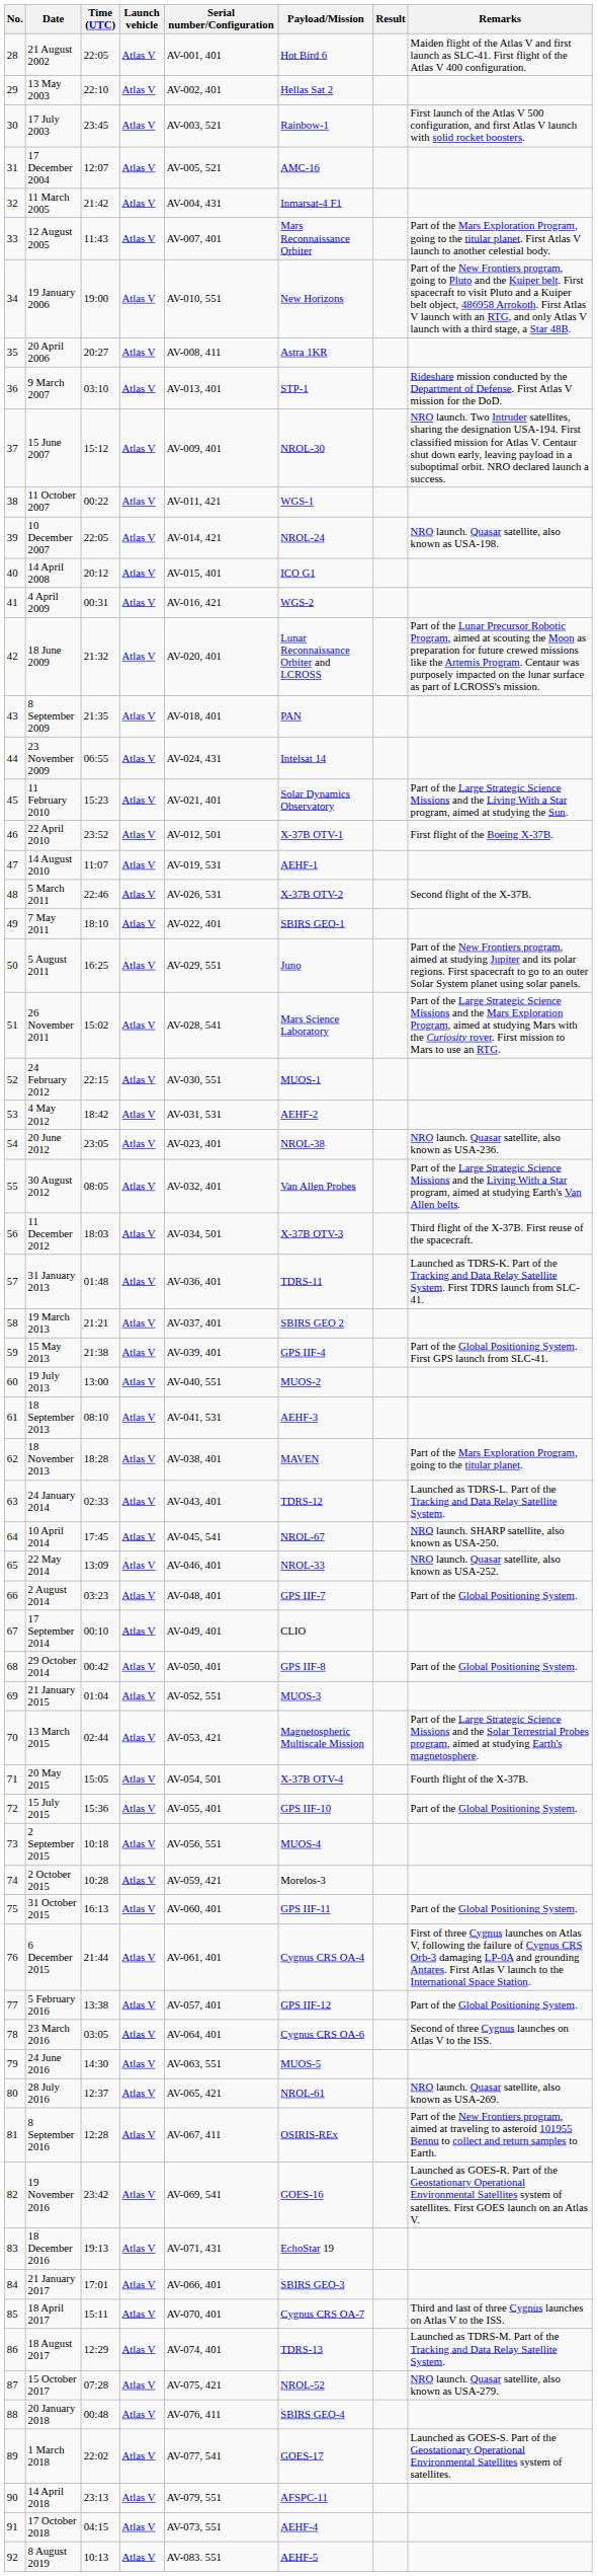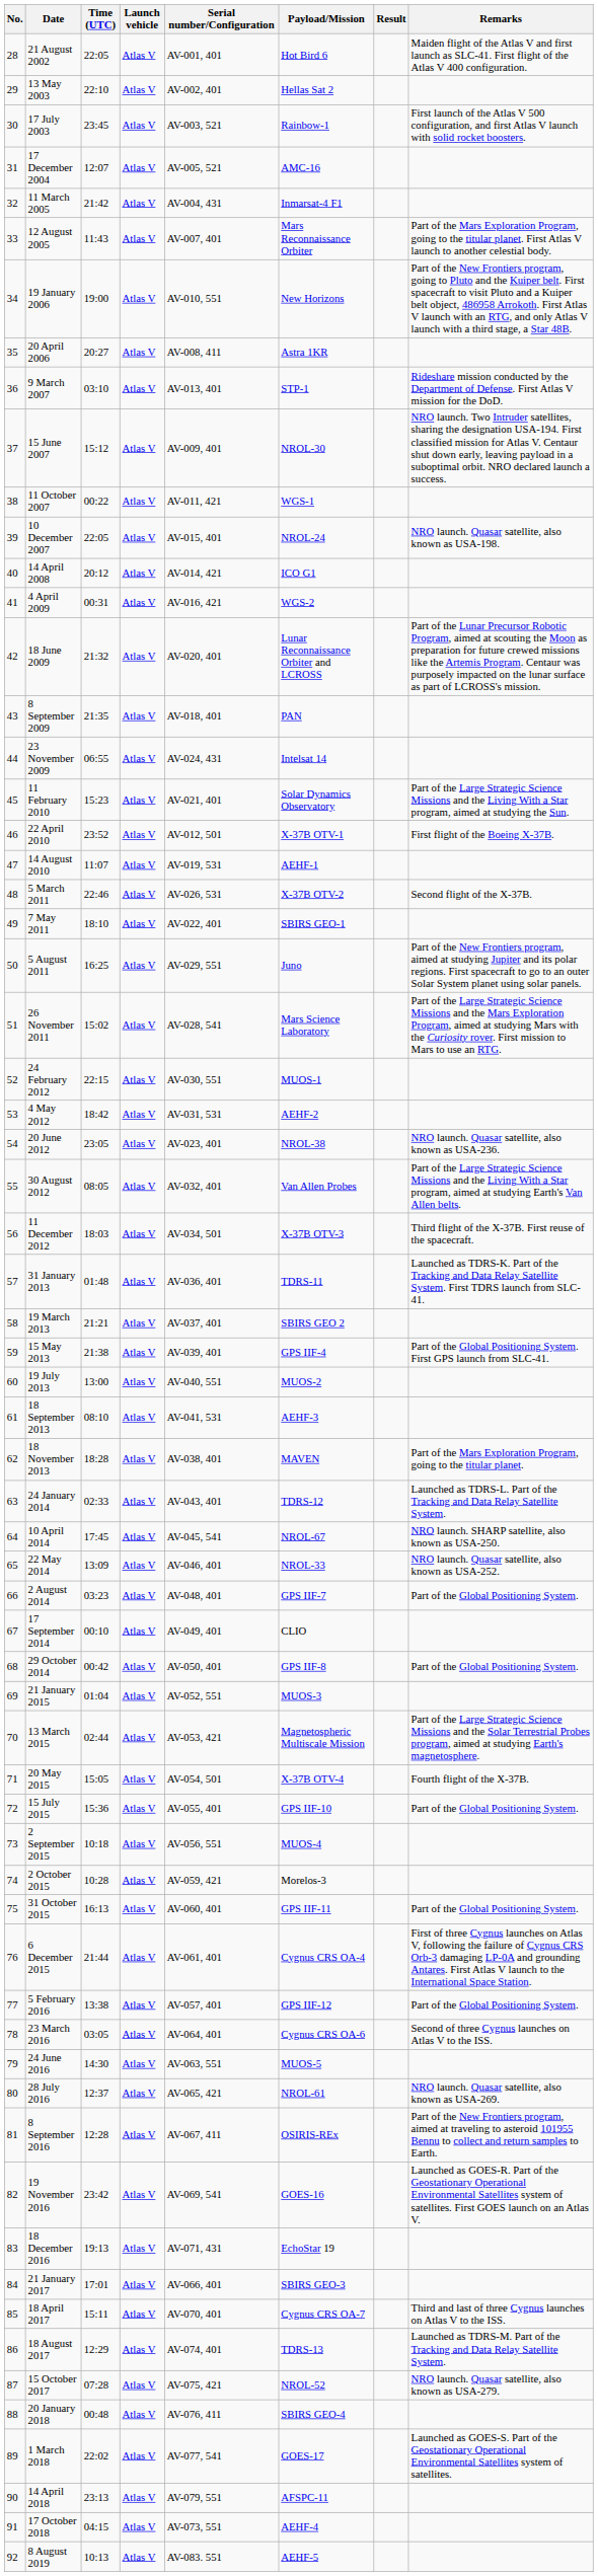 <table class="wikitable mw-collapsible mw-collapsed">
 <tr>
 <th>No.</th>
 <th>Date</th>
 <th>Time (<a href='#'>UTC</a>)</th>
 <th>Launch vehicle</th>
 <th>Serial number/Configuration</th>
 <th>Payload/Mission</th>
 <th>Result</th>
 <th>Remarks</th>
 </tr>
 <tr>
 <td>28</td>
 <td>21 August 2002</td>
 <td>22:05</td>
 <td><a href='#'>Atlas V</a></td>
 <td>AV-001, 401</td>
 <td><a href='#'>Hot Bird 6</a></td>
 <td></td>
 <td>Maiden flight of the Atlas V and first launch as SLC-41. First flight of the Atlas V 400 configuration.</td>
 </tr>
 <tr>
 <td>29</td>
 <td>13 May 2003</td>
 <td>22:10</td>
 <td><a href='#'>Atlas V</a></td>
 <td>AV-002, 401</td>
 <td><a href='#'>Hellas Sat 2</a></td>
 <td></td>
 <td></td>
 </tr>
 <tr>
 <td>30</td>
 <td>17 July 2003</td>
 <td>23:45</td>
 <td><a href='#'>Atlas V</a></td>
 <td>AV-003, 521</td>
 <td><a href='#'>Rainbow-1</a></td>
 <td></td>
 <td>First launch of the Atlas V 500 configuration, and first Atlas V launch with <a href='#'>solid rocket boosters</a>.</td>
 </tr>
 <tr>
 <td>31</td>
 <td>17 December 2004</td>
 <td>12:07</td>
 <td><a href='#'>Atlas V</a></td>
 <td>AV-005, 521</td>
 <td><a href='#'>AMC-16</a></td>
 <td></td>
 <td></td>
 </tr>
 <tr>
 <td>32</td>
 <td>11 March 2005</td>
 <td>21:42</td>
 <td><a href='#'>Atlas V</a></td>
 <td>AV-004, 431</td>
 <td><a href='#'>Inmarsat-4 F1</a></td>
 <td></td>
 <td></td>
 </tr>
 <tr>
 <td>33</td>
 <td>12 August 2005</td>
 <td>11:43</td>
 <td><a href='#'>Atlas V</a></td>
 <td>AV-007, 401</td>
 <td><a href='#'>Mars Reconnaissance Orbiter</a></td>
 <td></td>
 <td>Part of the <a href='#'>Mars Exploration Program</a>, going to the <a href='#'>titular planet</a>. First Atlas V launch to another celestial body.</td>
 </tr>
 <tr>
 <td>34</td>
 <td>19 January 2006</td>
 <td>19:00</td>
 <td><a href='#'>Atlas V</a></td>
 <td>AV-010, 551</td>
 <td><a href='#'>New Horizons</a></td>
 <td></td>
 <td>Part of the <a href='#'>New Frontiers program</a>, going to <a href='#'>Pluto</a> and the <a href='#'>Kuiper belt</a>. First spacecraft to visit Pluto and a Kuiper belt object, <a href='#'>486958 Arrokoth</a>. First Atlas V launch with an <a href='#'>RTG</a>, and only Atlas V launch with a third stage, a <a href='#'>Star 48B</a>.</td>
 </tr>
 <tr>
 <td>35</td>
 <td>20 April 2006</td>
 <td>20:27</td>
 <td><a href='#'>Atlas V</a></td>
 <td>AV-008, 411</td>
 <td><a href='#'>Astra 1KR</a></td>
 <td></td>
 <td></td>
 </tr>
 <tr>
 <td>36</td>
 <td>9 March 2007</td>
 <td>03:10</td>
 <td><a href='#'>Atlas V</a></td>
 <td>AV-013, 401</td>
 <td><a href='#'>STP-1</a></td>
 <td></td>
 <td><a href='#'>Rideshare</a> mission conducted by the <a href='#'>Department of Defense</a>. First Atlas V mission for the DoD.</td>
 </tr>
 <tr>
 <td>37</td>
 <td>15 June 2007</td>
 <td>15:12</td>
 <td><a href='#'>Atlas V</a></td>
 <td>AV-009, 401</td>
 <td><a href='#'>NROL-30</a></td>
 <td></td>
 <td><a href='#'>NRO</a> launch. Two <a href='#'>Intruder</a> satellites, sharing the designation USA-194. First classified mission for Atlas V. Centaur shut down early, leaving payload in a suboptimal orbit. NRO declared launch a success.</td>
 </tr>
 <tr>
 <td>38</td>
 <td>11 October 2007</td>
 <td>00:22</td>
 <td><a href='#'>Atlas V</a></td>
 <td>AV-011, 421</td>
 <td><a href='#'>WGS-1</a></td>
 <td></td>
 <td></td>
 </tr>
 <tr>
 <td>39</td>
 <td>10 December 2007</td>
 <td>22:05</td>
 <td><a href='#'>Atlas V</a></td>
-<td>AV-014, 421</td>
+<td>AV-015, 401</td>
 <td><a href='#'>NROL-24</a></td>
 <td></td>
 <td><a href='#'>NRO</a> launch. <a href='#'>Quasar</a> satellite, also known as USA-198.</td>
 </tr>
 <tr>
 <td>40</td>
 <td>14 April 2008</td>
 <td>20:12</td>
 <td><a href='#'>Atlas V</a></td>
-<td>AV-015, 401</td>
+<td>AV-014, 421</td>
 <td><a href='#'>ICO G1</a></td>
 <td></td>
 <td></td>
 </tr>
 <tr>
 <td>41</td>
 <td>4 April 2009</td>
 <td>00:31</td>
 <td><a href='#'>Atlas V</a></td>
 <td>AV-016, 421</td>
 <td><a href='#'>WGS-2</a></td>
 <td></td>
 <td></td>
 </tr>
 <tr>
 <td>42</td>
 <td>18 June 2009</td>
 <td>21:32</td>
 <td><a href='#'>Atlas V</a></td>
 <td>AV-020, 401</td>
 <td><a href='#'>Lunar Reconnaissance Orbiter</a> and <a href='#'>LCROSS</a></td>
 <td></td>
 <td>Part of the <a href='#'>Lunar Precursor Robotic Program</a>, aimed at scouting the <a href='#'>Moon</a> as preparation for future crewed missions like the <a href='#'>Artemis Program</a>. Centaur was purposely impacted on the lunar surface as part of LCROSS's mission.</td>
 </tr>
 <tr>
 <td>43</td>
 <td>8 September 2009</td>
 <td>21:35</td>
 <td><a href='#'>Atlas V</a></td>
 <td>AV-018, 401</td>
 <td><a href='#'>PAN</a></td>
 <td></td>
 <td></td>
 </tr>
 <tr>
 <td>44</td>
 <td>23 November 2009</td>
 <td>06:55</td>
 <td><a href='#'>Atlas V</a></td>
 <td>AV-024, 431</td>
 <td><a href='#'>Intelsat 14</a></td>
 <td></td>
 <td></td>
 </tr>
 <tr>
 <td>45</td>
 <td>11 February 2010</td>
 <td>15:23</td>
 <td><a href='#'>Atlas V</a></td>
 <td>AV-021, 401</td>
 <td><a href='#'>Solar Dynamics Observatory</a></td>
 <td></td>
 <td>Part of the <a href='#'>Large Strategic Science Missions</a> and the <a href='#'>Living With a Star</a> program, aimed at studying the <a href='#'>Sun</a>.</td>
 </tr>
 <tr>
 <td>46</td>
 <td>22 April 2010</td>
 <td>23:52</td>
 <td><a href='#'>Atlas V</a></td>
 <td>AV-012, 501</td>
 <td><a href='#'>X-37B OTV-1</a></td>
 <td></td>
 <td>First flight of the <a href='#'>Boeing X-37B</a>.</td>
 </tr>
 <tr>
 <td>47</td>
 <td>14 August 2010</td>
 <td>11:07</td>
 <td><a href='#'>Atlas V</a></td>
 <td>AV-019, 531</td>
 <td><a href='#'>AEHF-1</a></td>
 <td></td>
 <td></td>
 </tr>
 <tr>
 <td>48</td>
 <td>5 March 2011</td>
 <td>22:46</td>
 <td><a href='#'>Atlas V</a></td>
 <td>AV-026, 531</td>
 <td><a href='#'>X-37B OTV-2</a></td>
 <td></td>
 <td>Second flight of the X-37B.</td>
 </tr>
 <tr>
 <td>49</td>
 <td>7 May 2011</td>
 <td>18:10</td>
 <td><a href='#'>Atlas V</a></td>
 <td>AV-022, 401</td>
 <td><a href='#'>SBIRS GEO-1</a></td>
 <td></td>
 <td></td>
 </tr>
 <tr>
 <td>50</td>
 <td>5 August 2011</td>
 <td>16:25</td>
 <td><a href='#'>Atlas V</a></td>
 <td>AV-029, 551</td>
 <td><a href='#'>Juno</a></td>
 <td></td>
 <td>Part of the <a href='#'>New Frontiers program</a>, aimed at studying <a href='#'>Jupiter</a> and its polar regions. First spacecraft to go to an outer Solar System planet using solar panels.</td>
 </tr>
 <tr>
 <td>51</td>
 <td>26 November 2011</td>
 <td>15:02</td>
 <td><a href='#'>Atlas V</a></td>
 <td>AV-028, 541</td>
 <td><a href='#'>Mars Science Laboratory</a></td>
 <td></td>
 <td>Part of the <a href='#'>Large Strategic Science Missions</a> and the <a href='#'>Mars Exploration Program</a>, aimed at studying Mars with the <a href='#'><em>Curiosity</em> rover</a>. First mission to Mars to use an <a href='#'>RTG</a>.</td>
 </tr>
 <tr>
 <td>52</td>
 <td>24 February 2012</td>
 <td>22:15</td>
 <td><a href='#'>Atlas V</a></td>
 <td>AV-030, 551</td>
 <td><a href='#'>MUOS-1</a></td>
 <td></td>
 <td></td>
 </tr>
 <tr>
 <td>53</td>
 <td>4 May 2012</td>
 <td>18:42</td>
 <td><a href='#'>Atlas V</a></td>
 <td>AV-031, 531</td>
 <td><a href='#'>AEHF-2</a></td>
 <td></td>
 <td></td>
 </tr>
 <tr>
 <td>54</td>
 <td>20 June 2012</td>
 <td>23:05</td>
 <td><a href='#'>Atlas V</a></td>
 <td>AV-023, 401</td>
 <td><a href='#'>NROL-38</a></td>
 <td></td>
 <td><a href='#'>NRO</a> launch. <a href='#'>Quasar</a> satellite, also known as USA-236.</td>
 </tr>
 <tr>
 <td>55</td>
 <td>30 August 2012</td>
 <td>08:05</td>
 <td><a href='#'>Atlas V</a></td>
 <td>AV-032, 401</td>
 <td><a href='#'>Van Allen Probes</a></td>
 <td></td>
 <td>Part of the <a href='#'>Large Strategic Science Missions</a> and the <a href='#'>Living With a Star</a> program, aimed at studying Earth's <a href='#'>Van Allen belts</a>.</td>
 </tr>
 <tr>
 <td>56</td>
 <td>11 December 2012</td>
 <td>18:03</td>
 <td><a href='#'>Atlas V</a></td>
 <td>AV-034, 501</td>
 <td><a href='#'>X-37B OTV-3</a></td>
 <td></td>
 <td>Third flight of the X-37B. First reuse of the spacecraft.</td>
 </tr>
 <tr>
 <td>57</td>
 <td>31 January 2013</td>
 <td>01:48</td>
 <td><a href='#'>Atlas V</a></td>
 <td>AV-036, 401</td>
 <td><a href='#'>TDRS-11</a></td>
 <td></td>
 <td>Launched as TDRS-K. Part of the <a href='#'>Tracking and Data Relay Satellite System</a>. First TDRS launch from SLC-41.</td>
 </tr>
 <tr>
 <td>58</td>
 <td>19 March 2013</td>
 <td>21:21</td>
 <td><a href='#'>Atlas V</a></td>
 <td>AV-037, 401</td>
 <td><a href='#'>SBIRS GEO 2</a></td>
 <td></td>
 <td></td>
 </tr>
 <tr>
 <td>59</td>
 <td>15 May 2013</td>
 <td>21:38</td>
 <td><a href='#'>Atlas V</a></td>
 <td>AV-039, 401</td>
 <td><a href='#'>GPS IIF-4</a></td>
 <td></td>
 <td>Part of the <a href='#'>Global Positioning System</a>. First GPS launch from SLC-41.</td>
 </tr>
 <tr>
 <td>60</td>
 <td>19 July 2013</td>
 <td>13:00</td>
 <td><a href='#'>Atlas V</a></td>
 <td>AV-040, 551</td>
 <td><a href='#'>MUOS-2</a></td>
 <td></td>
 <td></td>
 </tr>
 <tr>
 <td>61</td>
 <td>18 September 2013</td>
 <td>08:10</td>
 <td><a href='#'>Atlas V</a></td>
 <td>AV-041, 531</td>
 <td><a href='#'>AEHF-3</a></td>
 <td></td>
 <td></td>
 </tr>
 <tr>
 <td>62</td>
 <td>18 November 2013</td>
 <td>18:28</td>
 <td><a href='#'>Atlas V</a></td>
 <td>AV-038, 401</td>
 <td><a href='#'>MAVEN</a></td>
 <td></td>
 <td>Part of the <a href='#'>Mars Exploration Program</a>, going to the <a href='#'>titular planet</a>.</td>
 </tr>
 <tr>
 <td>63</td>
 <td>24 January 2014</td>
 <td>02:33</td>
 <td><a href='#'>Atlas V</a></td>
 <td>AV-043, 401</td>
 <td><a href='#'>TDRS-12</a></td>
 <td></td>
 <td>Launched as TDRS-L. Part of the <a href='#'>Tracking and Data Relay Satellite System</a>.</td>
 </tr>
 <tr>
 <td>64</td>
 <td>10 April 2014</td>
 <td>17:45</td>
 <td><a href='#'>Atlas V</a></td>
 <td>AV-045, 541</td>
 <td><a href='#'>NROL-67</a></td>
 <td></td>
 <td><a href='#'>NRO</a> launch. SHARP satellite, also known as USA-250.</td>
 </tr>
 <tr>
 <td>65</td>
 <td>22 May 2014</td>
 <td>13:09</td>
 <td><a href='#'>Atlas V</a></td>
 <td>AV-046, 401</td>
 <td><a href='#'>NROL-33</a></td>
 <td></td>
 <td><a href='#'>NRO</a> launch. <a href='#'>Quasar</a> satellite, also known as USA-252.</td>
 </tr>
 <tr>
 <td>66</td>
 <td>2 August 2014</td>
 <td>03:23</td>
 <td><a href='#'>Atlas V</a></td>
 <td>AV-048, 401</td>
 <td><a href='#'>GPS IIF-7</a></td>
 <td></td>
 <td>Part of the <a href='#'>Global Positioning System</a>.</td>
 </tr>
 <tr>
 <td>67</td>
 <td>17 September 2014</td>
 <td>00:10</td>
 <td><a href='#'>Atlas V</a></td>
 <td>AV-049, 401</td>
 <td>CLIO</td>
 <td></td>
 <td></td>
 </tr>
 <tr>
 <td>68</td>
 <td>29 October 2014</td>
 <td>00:42</td>
 <td><a href='#'>Atlas V</a></td>
 <td>AV-050, 401</td>
 <td><a href='#'>GPS IIF-8</a></td>
 <td></td>
 <td>Part of the <a href='#'>Global Positioning System</a>.</td>
 </tr>
 <tr>
 <td>69</td>
 <td>21 January 2015</td>
 <td>01:04</td>
 <td><a href='#'>Atlas V</a></td>
 <td>AV-052, 551</td>
 <td><a href='#'>MUOS-3</a></td>
 <td></td>
 <td></td>
 </tr>
 <tr>
 <td>70</td>
 <td>13 March 2015</td>
 <td>02:44</td>
 <td><a href='#'>Atlas V</a></td>
 <td>AV-053, 421</td>
 <td><a href='#'>Magnetospheric Multiscale Mission</a></td>
 <td></td>
 <td>Part of the <a href='#'>Large Strategic Science Missions</a> and the <a href='#'>Solar Terrestrial Probes program</a>, aimed at studying <a href='#'>Earth's magnetosphere</a>.</td>
 </tr>
 <tr>
 <td>71</td>
 <td>20 May 2015</td>
 <td>15:05</td>
 <td><a href='#'>Atlas V</a></td>
 <td>AV-054, 501</td>
 <td><a href='#'>X-37B OTV-4</a></td>
 <td></td>
 <td>Fourth flight of the X-37B.</td>
 </tr>
 <tr>
 <td>72</td>
 <td>15 July 2015</td>
 <td>15:36</td>
 <td><a href='#'>Atlas V</a></td>
 <td>AV-055, 401</td>
 <td><a href='#'>GPS IIF-10</a></td>
 <td></td>
 <td>Part of the <a href='#'>Global Positioning System</a>.</td>
 </tr>
 <tr>
 <td>73</td>
 <td>2 September 2015</td>
 <td>10:18</td>
 <td><a href='#'>Atlas V</a></td>
 <td>AV-056, 551</td>
 <td><a href='#'>MUOS-4</a></td>
 <td></td>
 <td></td>
 </tr>
 <tr>
 <td>74</td>
 <td>2 October 2015</td>
 <td>10:28</td>
 <td><a href='#'>Atlas V</a></td>
 <td>AV-059, 421</td>
 <td>Morelos-3</td>
 <td></td>
 <td></td>
 </tr>
 <tr>
 <td>75</td>
 <td>31 October 2015</td>
 <td>16:13</td>
 <td><a href='#'>Atlas V</a></td>
 <td>AV-060, 401</td>
 <td><a href='#'>GPS IIF-11</a></td>
 <td></td>
 <td>Part of the <a href='#'>Global Positioning System</a>.</td>
 </tr>
 <tr>
 <td>76</td>
 <td>6 December 2015</td>
 <td>21:44</td>
 <td><a href='#'>Atlas V</a></td>
 <td>AV-061, 401</td>
 <td><a href='#'>Cygnus CRS OA-4</a></td>
 <td></td>
 <td>First of three <a href='#'>Cygnus</a> launches on Atlas V, following the failure of <a href='#'>Cygnus CRS Orb-3</a> damaging <a href='#'>LP-0A</a> and grounding <a href='#'>Antares</a>. First Atlas V launch to the <a href='#'>International Space Station</a>.</td>
 </tr>
 <tr>
 <td>77</td>
 <td>5 February 2016</td>
 <td>13:38</td>
 <td><a href='#'>Atlas V</a></td>
 <td>AV-057, 401</td>
 <td><a href='#'>GPS IIF-12</a></td>
 <td></td>
 <td>Part of the <a href='#'>Global Positioning System</a>.</td>
 </tr>
 <tr>
 <td>78</td>
 <td>23 March 2016</td>
 <td>03:05</td>
 <td><a href='#'>Atlas V</a></td>
 <td>AV-064, 401</td>
 <td><a href='#'>Cygnus CRS OA-6</a></td>
 <td></td>
 <td>Second of three <a href='#'>Cygnus</a> launches on Atlas V to the ISS.</td>
 </tr>
 <tr>
 <td>79</td>
 <td>24 June 2016</td>
 <td>14:30</td>
 <td><a href='#'>Atlas V</a></td>
 <td>AV-063, 551</td>
 <td><a href='#'>MUOS-5</a></td>
 <td></td>
 <td></td>
 </tr>
 <tr>
 <td>80</td>
 <td>28 July 2016</td>
 <td>12:37</td>
 <td><a href='#'>Atlas V</a></td>
 <td>AV-065, 421</td>
 <td><a href='#'>NROL-61</a></td>
 <td></td>
 <td><a href='#'>NRO</a> launch. <a href='#'>Quasar</a> satellite, also known as USA-269.</td>
 </tr>
 <tr>
 <td>81</td>
 <td>8 September 2016</td>
 <td>12:28</td>
 <td><a href='#'>Atlas V</a></td>
 <td>AV-067, 411</td>
 <td><a href='#'>OSIRIS-REx</a></td>
 <td></td>
 <td>Part of the <a href='#'>New Frontiers program</a>, aimed at traveling to asteroid <a href='#'>101955 Bennu</a> to <a href='#'>collect and return samples</a> to Earth.</td>
 </tr>
 <tr>
 <td>82</td>
 <td>19 November 2016</td>
 <td>23:42</td>
 <td><a href='#'>Atlas V</a></td>
 <td>AV-069, 541</td>
 <td><a href='#'>GOES-16</a></td>
 <td></td>
 <td>Launched as GOES-R. Part of the <a href='#'>Geostationary Operational Environmental Satellites</a> system of satellites. First GOES launch on an Atlas V.</td>
 </tr>
 <tr>
 <td>83</td>
 <td>18 December 2016</td>
 <td>19:13</td>
 <td><a href='#'>Atlas V</a></td>
 <td>AV-071, 431</td>
 <td><a href='#'>EchoStar</a> 19</td>
 <td></td>
 <td></td>
 </tr>
 <tr>
 <td>84</td>
 <td>21 January 2017</td>
 <td>17:01</td>
 <td><a href='#'>Atlas V</a></td>
 <td>AV-066, 401</td>
 <td><a href='#'>SBIRS GEO-3</a></td>
 <td></td>
 <td></td>
 </tr>
 <tr>
 <td>85</td>
 <td>18 April 2017</td>
 <td>15:11</td>
 <td><a href='#'>Atlas V</a></td>
 <td>AV-070, 401</td>
 <td><a href='#'>Cygnus CRS OA-7</a></td>
 <td></td>
 <td>Third and last of three <a href='#'>Cygnus</a> launches on Atlas V to the ISS.</td>
 </tr>
 <tr>
 <td>86</td>
 <td>18 August 2017</td>
 <td>12:29</td>
 <td><a href='#'>Atlas V</a></td>
 <td>AV-074, 401</td>
 <td><a href='#'>TDRS-13</a></td>
 <td></td>
 <td>Launched as TDRS-M. Part of the <a href='#'>Tracking and Data Relay Satellite System</a>.</td>
 </tr>
 <tr>
 <td>87</td>
 <td>15 October 2017</td>
 <td>07:28</td>
 <td><a href='#'>Atlas V</a></td>
 <td>AV-075, 421</td>
 <td><a href='#'>NROL-52</a></td>
 <td></td>
 <td><a href='#'>NRO</a> launch. <a href='#'>Quasar</a> satellite, also known as USA-279.</td>
 </tr>
 <tr>
 <td>88</td>
 <td>20 January 2018</td>
 <td>00:48</td>
 <td><a href='#'>Atlas V</a></td>
 <td>AV-076, 411</td>
 <td><a href='#'>SBIRS GEO-4</a></td>
 <td></td>
 <td></td>
 </tr>
 <tr>
 <td>89</td>
 <td>1 March 2018</td>
 <td>22:02</td>
 <td><a href='#'>Atlas V</a></td>
 <td>AV-077, 541</td>
 <td><a href='#'>GOES-17</a></td>
 <td></td>
 <td>Launched as GOES-S. Part of the <a href='#'>Geostationary Operational Environmental Satellites</a> system of satellites.</td>
 </tr>
 <tr>
 <td>90</td>
 <td>14 April 2018</td>
 <td>23:13</td>
 <td><a href='#'>Atlas V</a></td>
 <td>AV-079, 551</td>
 <td><a href='#'>AFSPC-11</a></td>
 <td></td>
 <td></td>
 </tr>
 <tr>
 <td>91</td>
 <td>17 October 2018</td>
 <td>04:15</td>
 <td><a href='#'>Atlas V</a></td>
 <td>AV-073, 551</td>
 <td><a href='#'>AEHF-4</a></td>
 <td></td>
 <td></td>
 </tr>
 <tr>
 <td>92</td>
 <td>8 August 2019</td>
 <td>10:13</td>
 <td><a href='#'>Atlas V</a></td>
 <td>AV-083. 551</td>
 <td><a href='#'>AEHF-5</a></td>
 <td></td>
 <td></td>
 </tr>
 </table>
